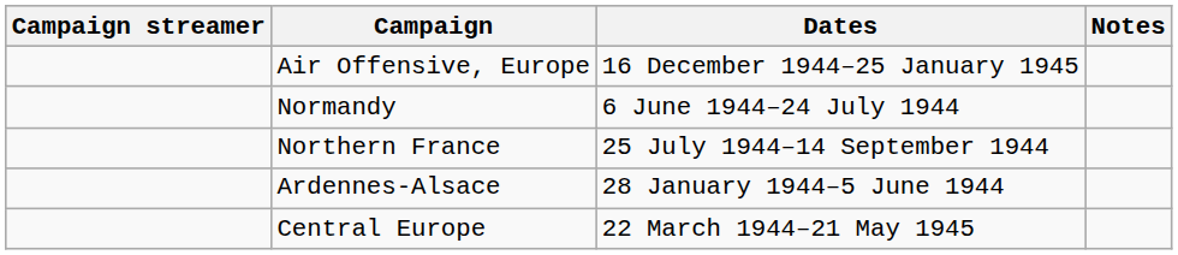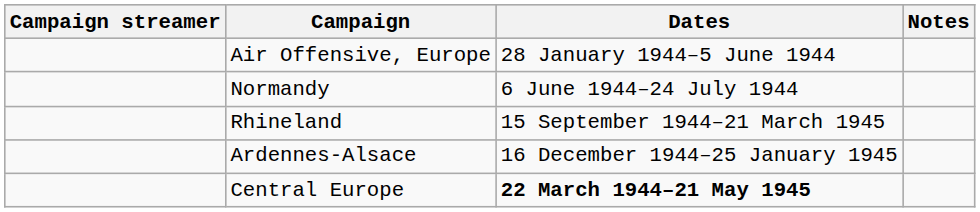 <table class="wikitable">
 <tr style="background:#efefef;">
 <th>Campaign streamer</th>
 <th>Campaign</th>
 <th>Dates</th>
 <th>Notes</th>
 </tr>
 <tr>
 <td></td>
 <td>Air Offensive, Europe</td>
-<td>16 December 1944–25 January 1945</td>
+<td>28 January 1944–5 June 1944</td>
 <td></td>
 </tr>
 <tr>
 <td></td>
 <td>Normandy</td>
 <td>6 June 1944–24 July 1944</td>
 <td></td>
 </tr>
 <tr>
 <td></td>
-<td>Northern France</td>
-<td>25 July 1944–14 September 1944</td>
+<td>Rhineland</td>
+<td>15 September 1944–21 March 1945</td>
 <td></td>
 </tr>
 <tr>
 <td></td>
 <td>Ardennes-Alsace</td>
-<td>28 January 1944–5 June 1944</td>
+<td>16 December 1944–25 January 1945</td>
 <td></td>
 </tr>
 <tr>
 <td></td>
 <td>Central Europe</td>
-<td>22 March 1944–21 May 1945</td>
+<td><strong>22 March 1944–21 May 1945</strong></td>
 <td></td>
 </tr>
 </table>
